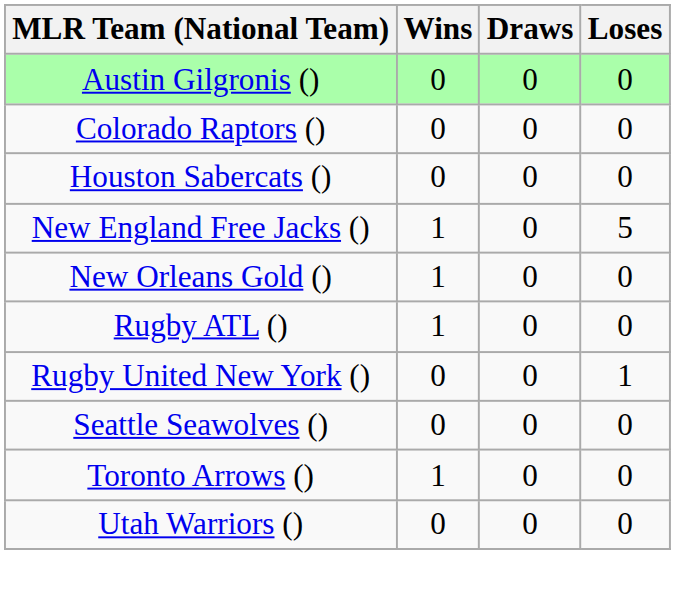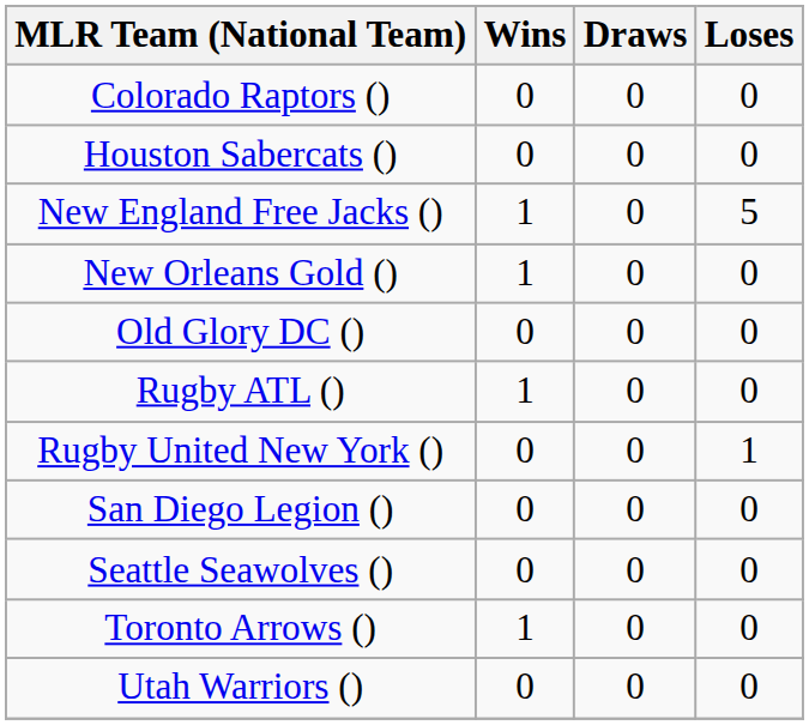 <table class="wikitable sortable" style="text-align:center;">
 <tr>
 <th>MLR Team (National Team)</th>
 <th>Wins</th>
 <th>Draws</th>
 <th>Loses</th>
-</tr>
-<tr bgcolor=#aaffaa>
-<td><a href='#'>Austin Gilgronis</a> ()</td>
-<td>0</td>
-<td>0</td>
-<td>0</td>
 </tr>
 <tr>
 <td><a href='#'>Colorado Raptors</a> ()</td>
 <td>0</td>
 <td>0</td>
 <td>0</td>
 </tr>
 <tr>
 <td><a href='#'>Houston Sabercats</a> ()</td>
 <td>0</td>
 <td>0</td>
 <td>0</td>
 </tr>
 <tr>
 <td><a href='#'>New England Free Jacks</a> ()</td>
 <td>1</td>
 <td>0</td>
 <td>5</td>
 </tr>
 <tr>
 <td><a href='#'>New Orleans Gold</a> ()</td>
 <td>1</td>
 <td>0</td>
 <td>0</td>
 </tr>
 <tr>
+<td><a href='#'>Old Glory DC</a> ()</td>
+<td>0</td>
+<td>0</td>
+<td>0</td>
+</tr>
+<tr>
 <td><a href='#'>Rugby ATL</a> ()</td>
 <td>1</td>
 <td>0</td>
 <td>0</td>
 </tr>
 <tr>
 <td><a href='#'>Rugby United New York</a> ()</td>
 <td>0</td>
 <td>0</td>
 <td>1</td>
+</tr>
+<tr>
+<td><a href='#'>San Diego Legion</a> ()</td>
+<td>0</td>
+<td>0</td>
+<td>0</td>
 </tr>
 <tr>
 <td><a href='#'>Seattle Seawolves</a> ()</td>
 <td>0</td>
 <td>0</td>
 <td>0</td>
 </tr>
 <tr>
 <td><a href='#'>Toronto Arrows</a> ()</td>
 <td>1</td>
 <td>0</td>
 <td>0</td>
 </tr>
 <tr>
 <td><a href='#'>Utah Warriors</a> ()</td>
 <td>0</td>
 <td>0</td>
 <td>0</td>
 </tr>
 <tr>
 </tr>
 </table>
